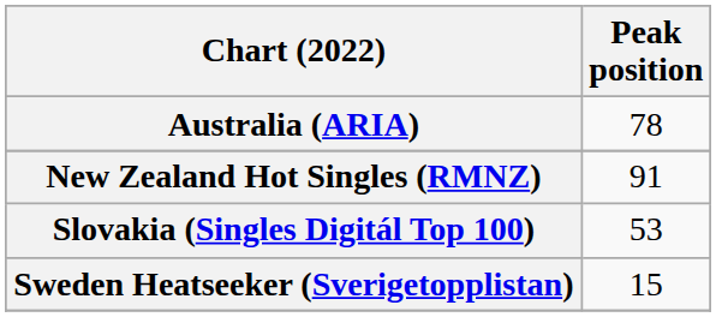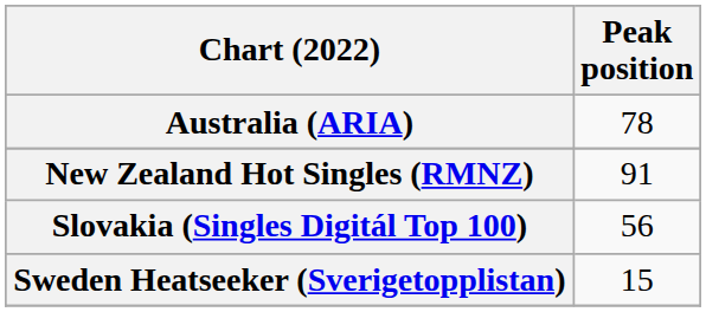 <table class="wikitable sortable plainrowheaders" style="text-align:center">
 <tr>
 <th scope="col">Chart (2022)</th>
 <th scope="col">Peak<br>position</th>
 </tr>
 <tr>
 <th scope="row">Australia (<a href='#'>ARIA</a>)</th>
 <td>78</td>
 </tr>
 <tr>
 </tr>
 <tr>
 </tr>
 <tr>
 </tr>
 <tr>
 </tr>
 <tr>
 </tr>
 <tr>
 </tr>
 <tr>
 </tr>
 <tr>
 </tr>
 <tr>
 <th scope="row">New Zealand Hot Singles (<a href='#'>RMNZ</a>)</th>
 <td>91</td>
 </tr>
 <tr>
 <th scope="row">Slovakia (<a href='#'>Singles Digitál Top 100</a>)</th>
-<td>53</td>
+<td>56</td>
 </tr>
 <tr>
 <th scope="row">Sweden Heatseeker (<a href='#'>Sverigetopplistan</a>)</th>
 <td>15</td>
 </tr>
 <tr>
 </tr>
 <tr>
 </tr>
 <tr>
 </tr>
 <tr>
 </tr>
 <tr>
 </tr>
 </table>
